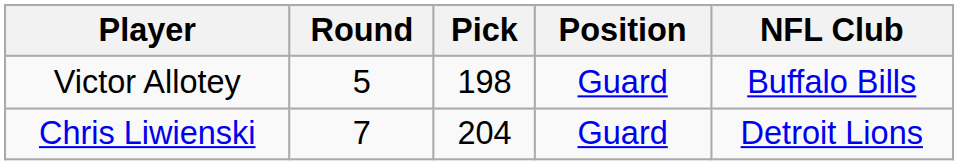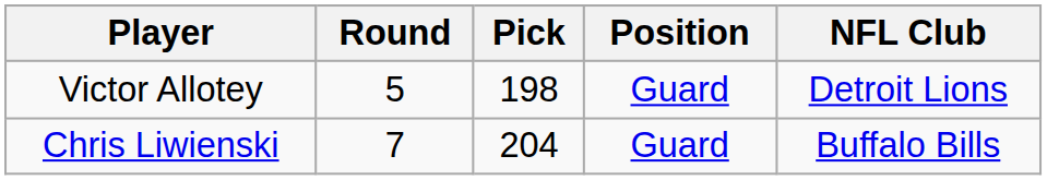 <table class="wikitable" style="text-align:center; width:75%;">
 <tr style="background:#C0C0C0;">
 <th>Player</th>
 <th>Round</th>
 <th>Pick</th>
 <th>Position</th>
 <th>NFL Club</th>
 </tr>
 <tr>
 <td>Victor Allotey</td>
 <td>5</td>
 <td>198</td>
 <td><a href='#'>Guard</a></td>
-<td><a href='#'>Buffalo Bills</a></td>
+<td><a href='#'>Detroit Lions</a></td>
 </tr>
 <tr>
 <td><a href='#'>Chris Liwienski</a></td>
 <td>7</td>
 <td>204</td>
 <td><a href='#'>Guard</a></td>
-<td><a href='#'>Detroit Lions</a></td>
+<td><a href='#'>Buffalo Bills</a></td>
 </tr>
 </table>
